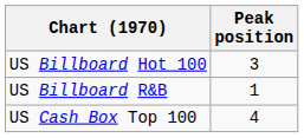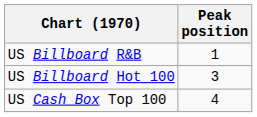 <table class="wikitable">
 <tr>
 <th>Chart (1970)</th>
 <th>Peak<br>position</th>
 </tr>
 <tr>
+<td>US <em><a href='#'>Billboard</a></em> <a href='#'>R&B</a></td>
+<td style="text-align:center;">1</td>
+</tr>
+<tr>
 <td>US <em><a href='#'>Billboard</a></em> <a href='#'>Hot 100</a></td>
 <td style="text-align:center;">3</td>
-</tr>
-<tr>
-<td>US <em><a href='#'>Billboard</a></em> <a href='#'>R&B</a></td>
-<td style="text-align:center;">1</td>
 </tr>
 <tr>
 <td>US <a href='#'><em>Cash Box</em></a> Top 100</td>
 <td align="center">4</td>
 </tr>
 <tr>
 </tr>
 </table>
